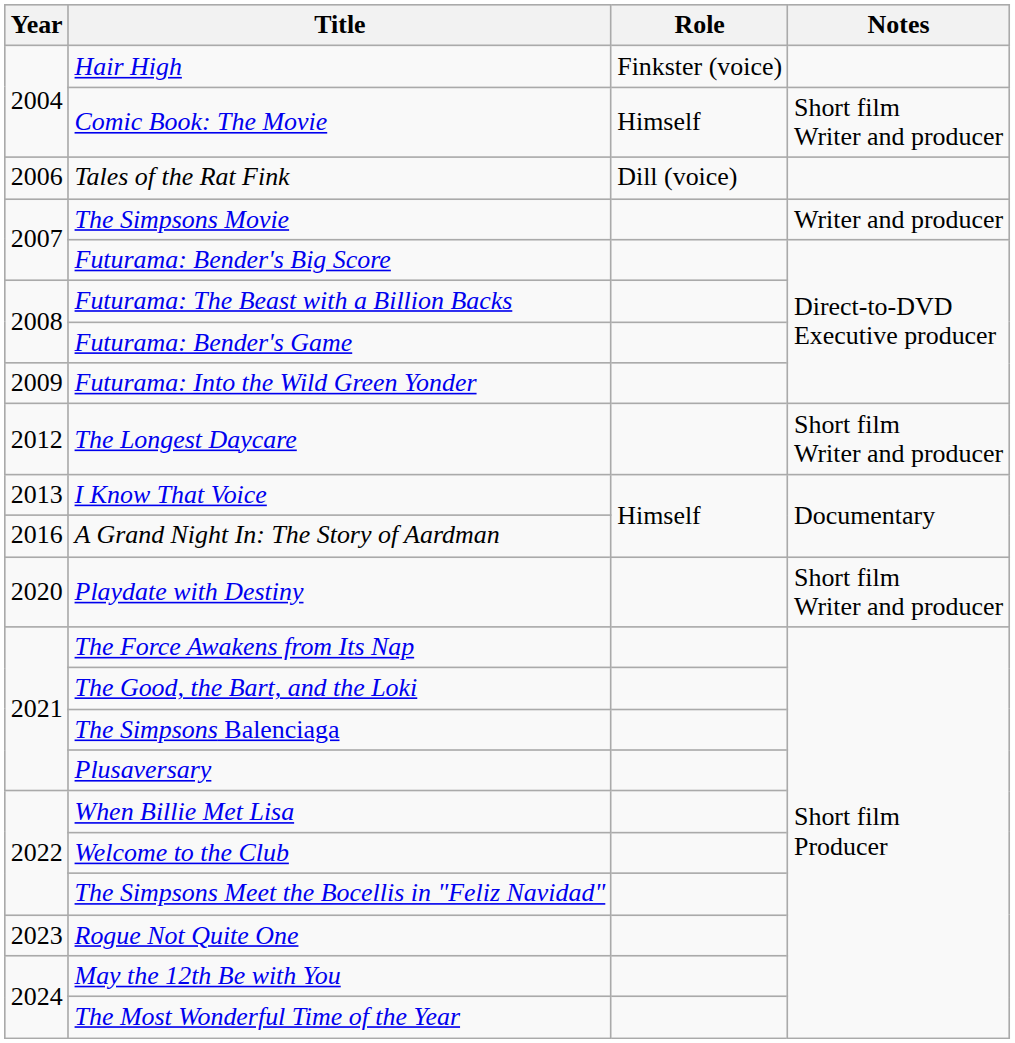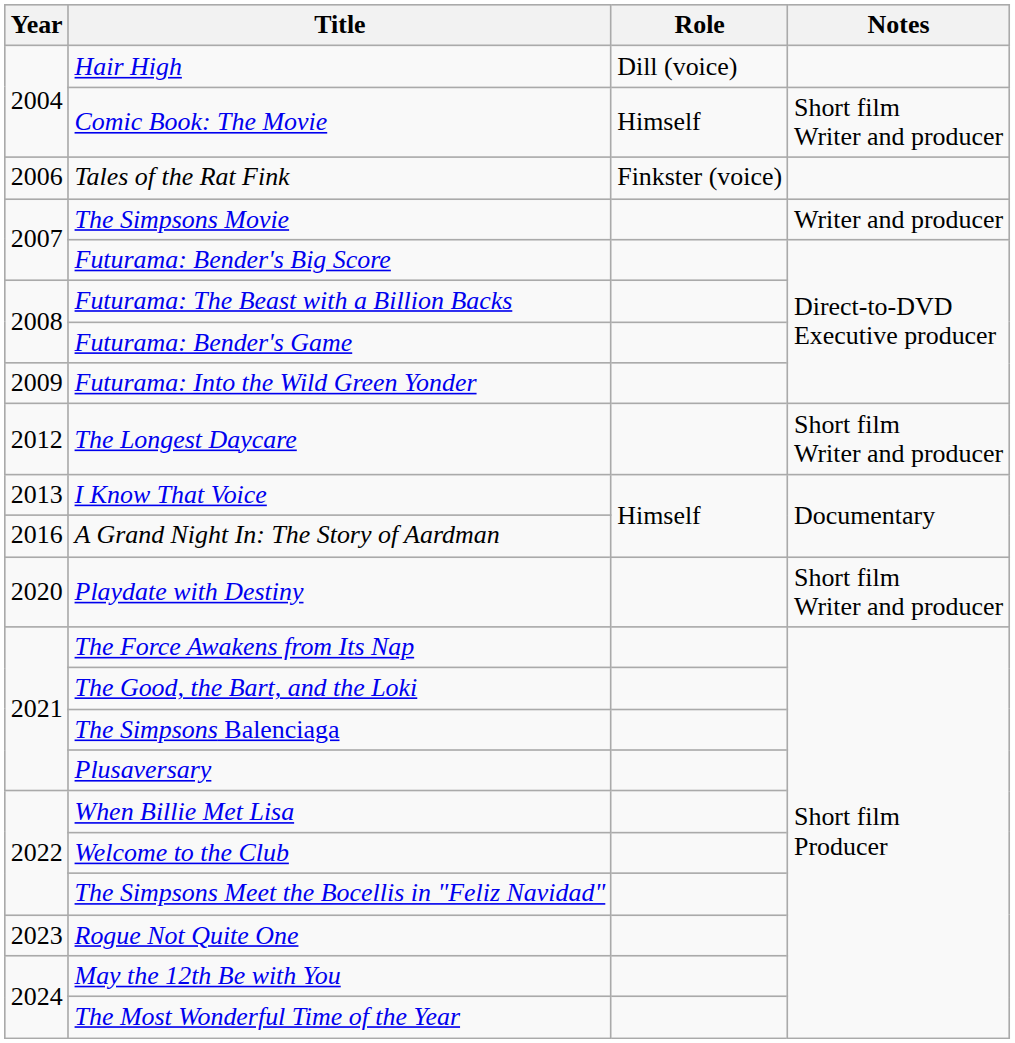 <table class="wikitable sortable">
 <tr>
 <th>Year</th>
 <th>Title</th>
 <th>Role</th>
 <th class="unsortable">Notes</th>
 </tr>
 <tr>
 <td rowspan="2">2004</td>
 <td><em><a href='#'>Hair High</a></em></td>
-<td>Finkster (voice)</td>
+<td>Dill (voice)</td>
 <td></td>
 </tr>
 <tr>
 <td><em><a href='#'>Comic Book: The Movie</a></em></td>
 <td>Himself</td>
 <td>Short film<br>Writer and producer</td>
 </tr>
 <tr>
 <td>2006</td>
 <td><em>Tales of the Rat Fink</em></td>
-<td>Dill (voice)</td>
+<td>Finkster (voice)</td>
 <td></td>
 </tr>
 <tr>
 <td rowspan="2">2007</td>
 <td><em><a href='#'>The Simpsons Movie</a></em></td>
 <td></td>
 <td>Writer and producer</td>
 </tr>
 <tr>
 <td><em><a href='#'>Futurama: Bender's Big Score</a></em></td>
 <td></td>
 <td rowspan=4>Direct-to-DVD<br>Executive producer</td>
 </tr>
 <tr>
 <td rowspan="2">2008</td>
 <td><em><a href='#'>Futurama: The Beast with a Billion Backs</a></em></td>
 <td></td>
 </tr>
 <tr>
 <td><em><a href='#'>Futurama: Bender's Game</a></em></td>
 <td></td>
 </tr>
 <tr>
 <td>2009</td>
 <td><em><a href='#'>Futurama: Into the Wild Green Yonder</a></em></td>
 <td></td>
 </tr>
 <tr>
 <td>2012</td>
 <td><em><a href='#'>The Longest Daycare</a></em></td>
 <td></td>
 <td>Short film<br>Writer and producer</td>
 </tr>
 <tr>
 <td>2013</td>
 <td><em><a href='#'>I Know That Voice</a></em></td>
 <td rowspan=2>Himself</td>
 <td rowspan=2>Documentary</td>
 </tr>
 <tr>
 <td>2016</td>
 <td><em>A Grand Night In: The Story of Aardman</em></td>
 </tr>
 <tr>
 <td>2020</td>
 <td><em><a href='#'>Playdate with Destiny</a></em></td>
 <td></td>
 <td>Short film<br>Writer and producer</td>
 </tr>
 <tr>
 <td rowspan="4">2021</td>
 <td><em><a href='#'>The Force Awakens from Its Nap</a></em></td>
 <td></td>
 <td rowspan=10>Short film<br>Producer</td>
 </tr>
 <tr>
 <td><em><a href='#'>The Good, the Bart, and the Loki</a></em></td>
 <td></td>
 </tr>
 <tr>
 <td><a href='#'><em>The Simpsons</em> Balenciaga</a></td>
 <td></td>
 </tr>
 <tr>
 <td><em><a href='#'>Plusaversary</a></em></td>
 <td></td>
 </tr>
 <tr>
 <td rowspan="3">2022</td>
 <td><em><a href='#'>When Billie Met Lisa</a></em></td>
 <td></td>
 </tr>
 <tr>
 <td><em><a href='#'>Welcome to the Club</a></em></td>
 <td></td>
 </tr>
 <tr>
 <td><em><a href='#'>The Simpsons Meet the Bocellis in "Feliz Navidad"</a></em></td>
 <td></td>
 </tr>
 <tr>
 <td>2023</td>
 <td><em><a href='#'>Rogue Not Quite One</a></em></td>
 <td></td>
 </tr>
 <tr>
 <td rowspan="2">2024</td>
 <td><em><a href='#'>May the 12th Be with You</a></em></td>
 <td></td>
 </tr>
 <tr>
 <td><em><a href='#'>The Most Wonderful Time of the Year</a></em></td>
 <td></td>
 </tr>
 </table>
